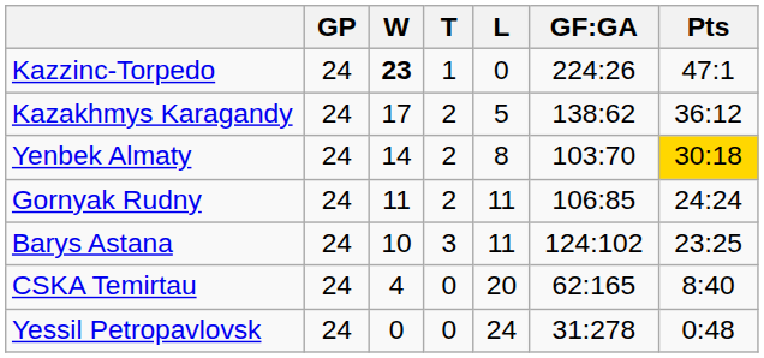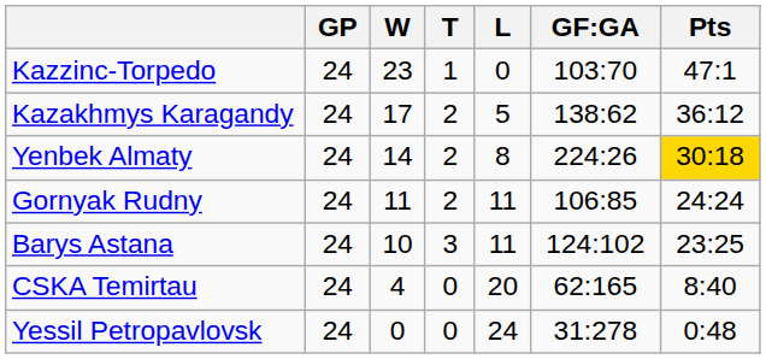 <table class="wikitable" width="50%">
 <tr>
 <th width="30%" bgcolor="#e0e0e0"></th>
 <th width="5%" bgcolor="#e0e0e0">GP</th>
 <th width="5%" bgcolor="#e0e0e0">W</th>
 <th width="5%" bgcolor="#e0e0e0">T</th>
 <th width="5%" bgcolor="#e0e0e0">L</th>
 <th width="7.5%" bgcolor="#e0e0e0">GF:GA</th>
 <th width="7.5%" bgcolor="#e0e0e0">Pts</th>
 </tr>
 <tr align="center">
 <td align="left"><a href='#'>Kazzinc-Torpedo</a></td>
 <td>24</td>
-<td><strong>23</strong></td>
+<td>23</td>
 <td>1</td>
 <td>0</td>
-<td>224:26</td>
+<td>103:70</td>
 <td>47:1</td>
 </tr>
 <tr align="center">
 <td align="left"><a href='#'>Kazakhmys Karagandy</a></td>
 <td>24</td>
 <td>17</td>
 <td>2</td>
 <td>5</td>
 <td>138:62</td>
 <td>36:12</td>
 </tr>
 <tr align="center">
 <td align="left"><a href='#'>Yenbek Almaty</a></td>
 <td>24</td>
 <td>14</td>
 <td>2</td>
 <td>8</td>
-<td>103:70</td>
+<td>224:26</td>
 <td style="background: gold;">30:18</td>
 </tr>
 <tr align="center">
 <td align="left"><a href='#'>Gornyak Rudny</a></td>
 <td>24</td>
 <td>11</td>
 <td>2</td>
 <td>11</td>
 <td>106:85</td>
 <td>24:24</td>
 </tr>
 <tr align="center">
 <td align="left"><a href='#'>Barys Astana</a></td>
 <td>24</td>
 <td>10</td>
 <td>3</td>
 <td>11</td>
 <td>124:102</td>
 <td>23:25</td>
 </tr>
 <tr align="center">
 <td align="left"><a href='#'>CSKA Temirtau</a></td>
 <td>24</td>
 <td>4</td>
 <td>0</td>
 <td>20</td>
 <td>62:165</td>
 <td>8:40</td>
 </tr>
 <tr align="center">
 <td align="left"><a href='#'>Yessil Petropavlovsk</a></td>
 <td>24</td>
 <td>0</td>
 <td>0</td>
 <td>24</td>
 <td>31:278</td>
 <td>0:48</td>
 </tr>
 </table>
